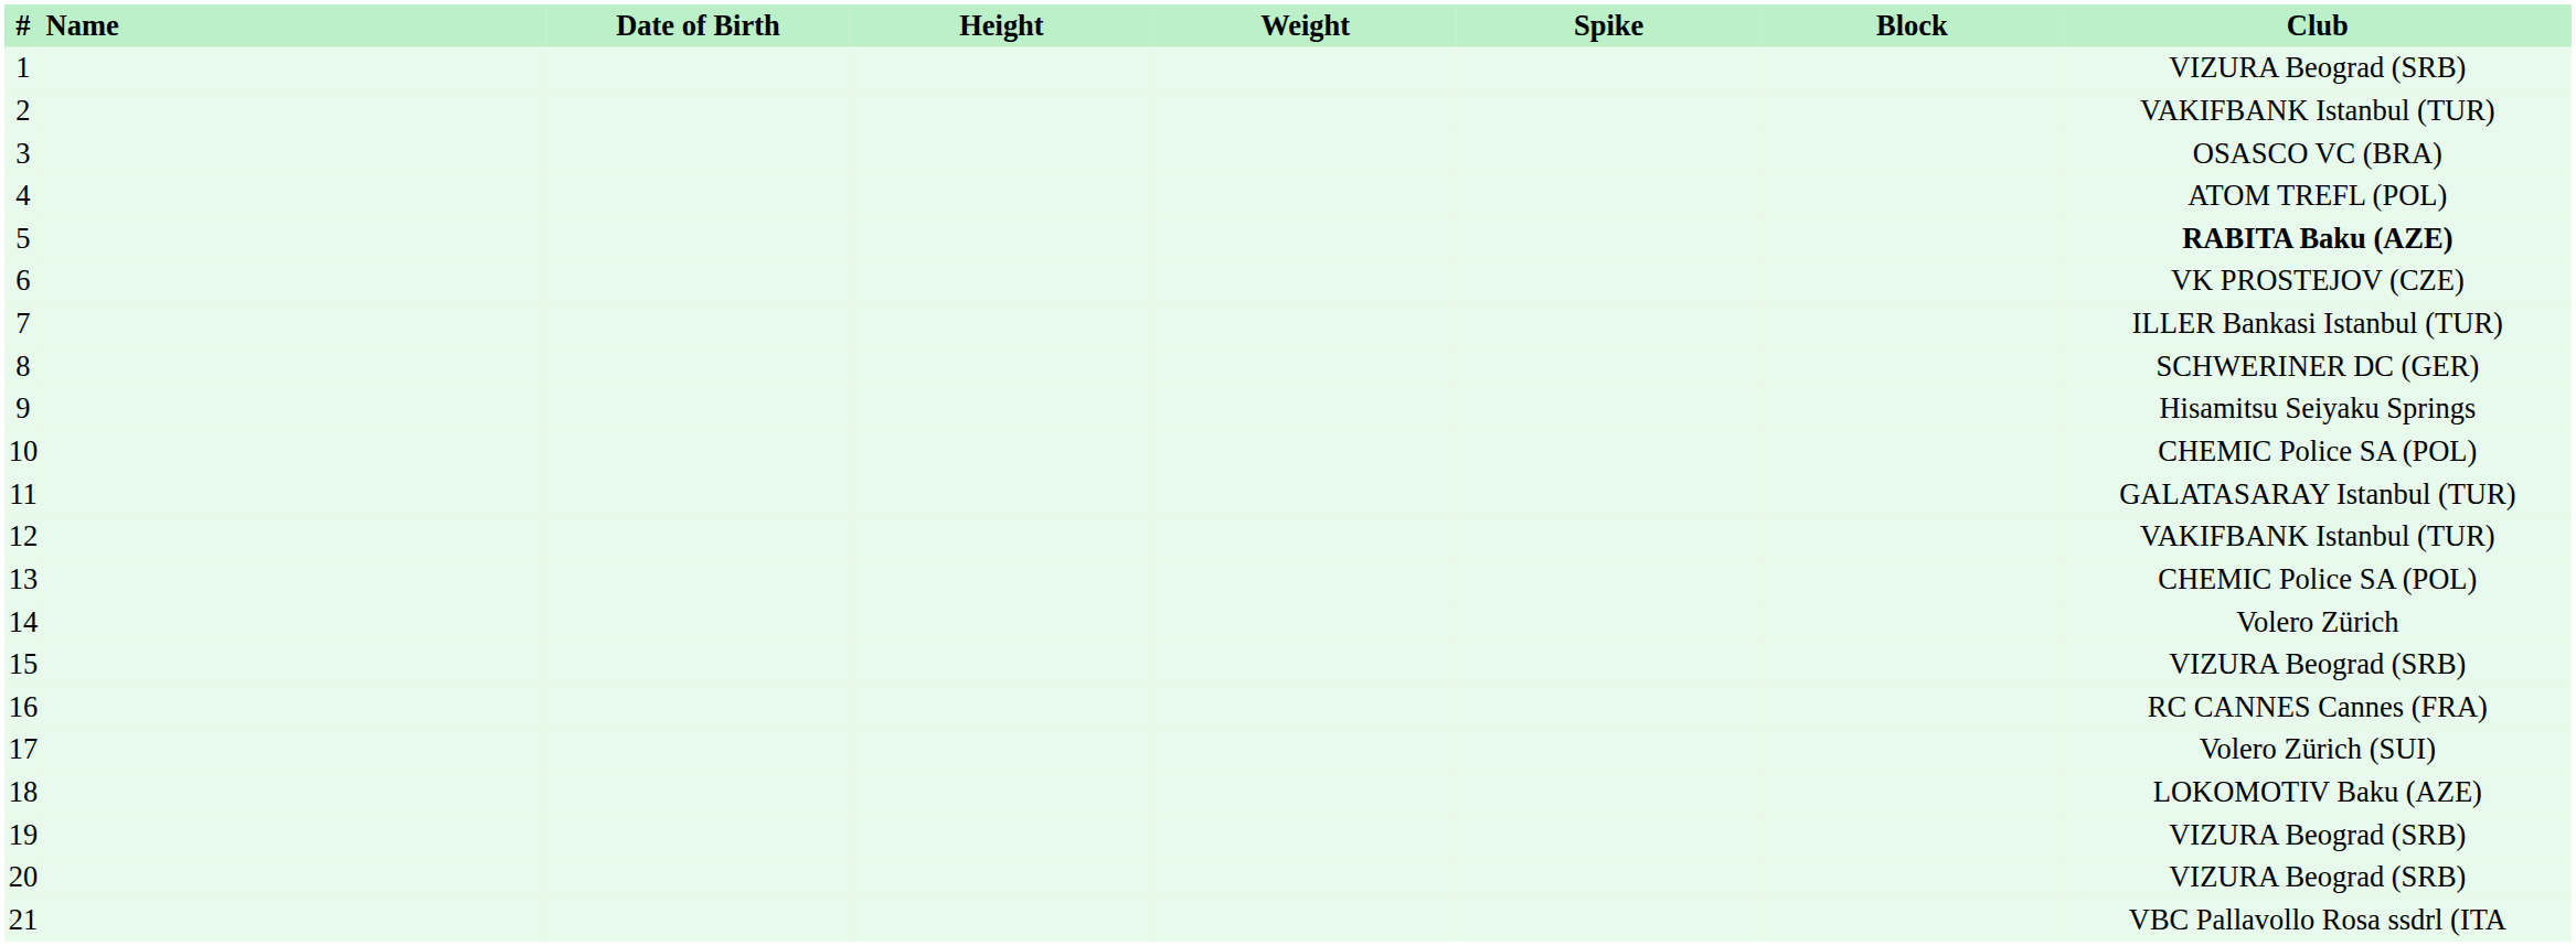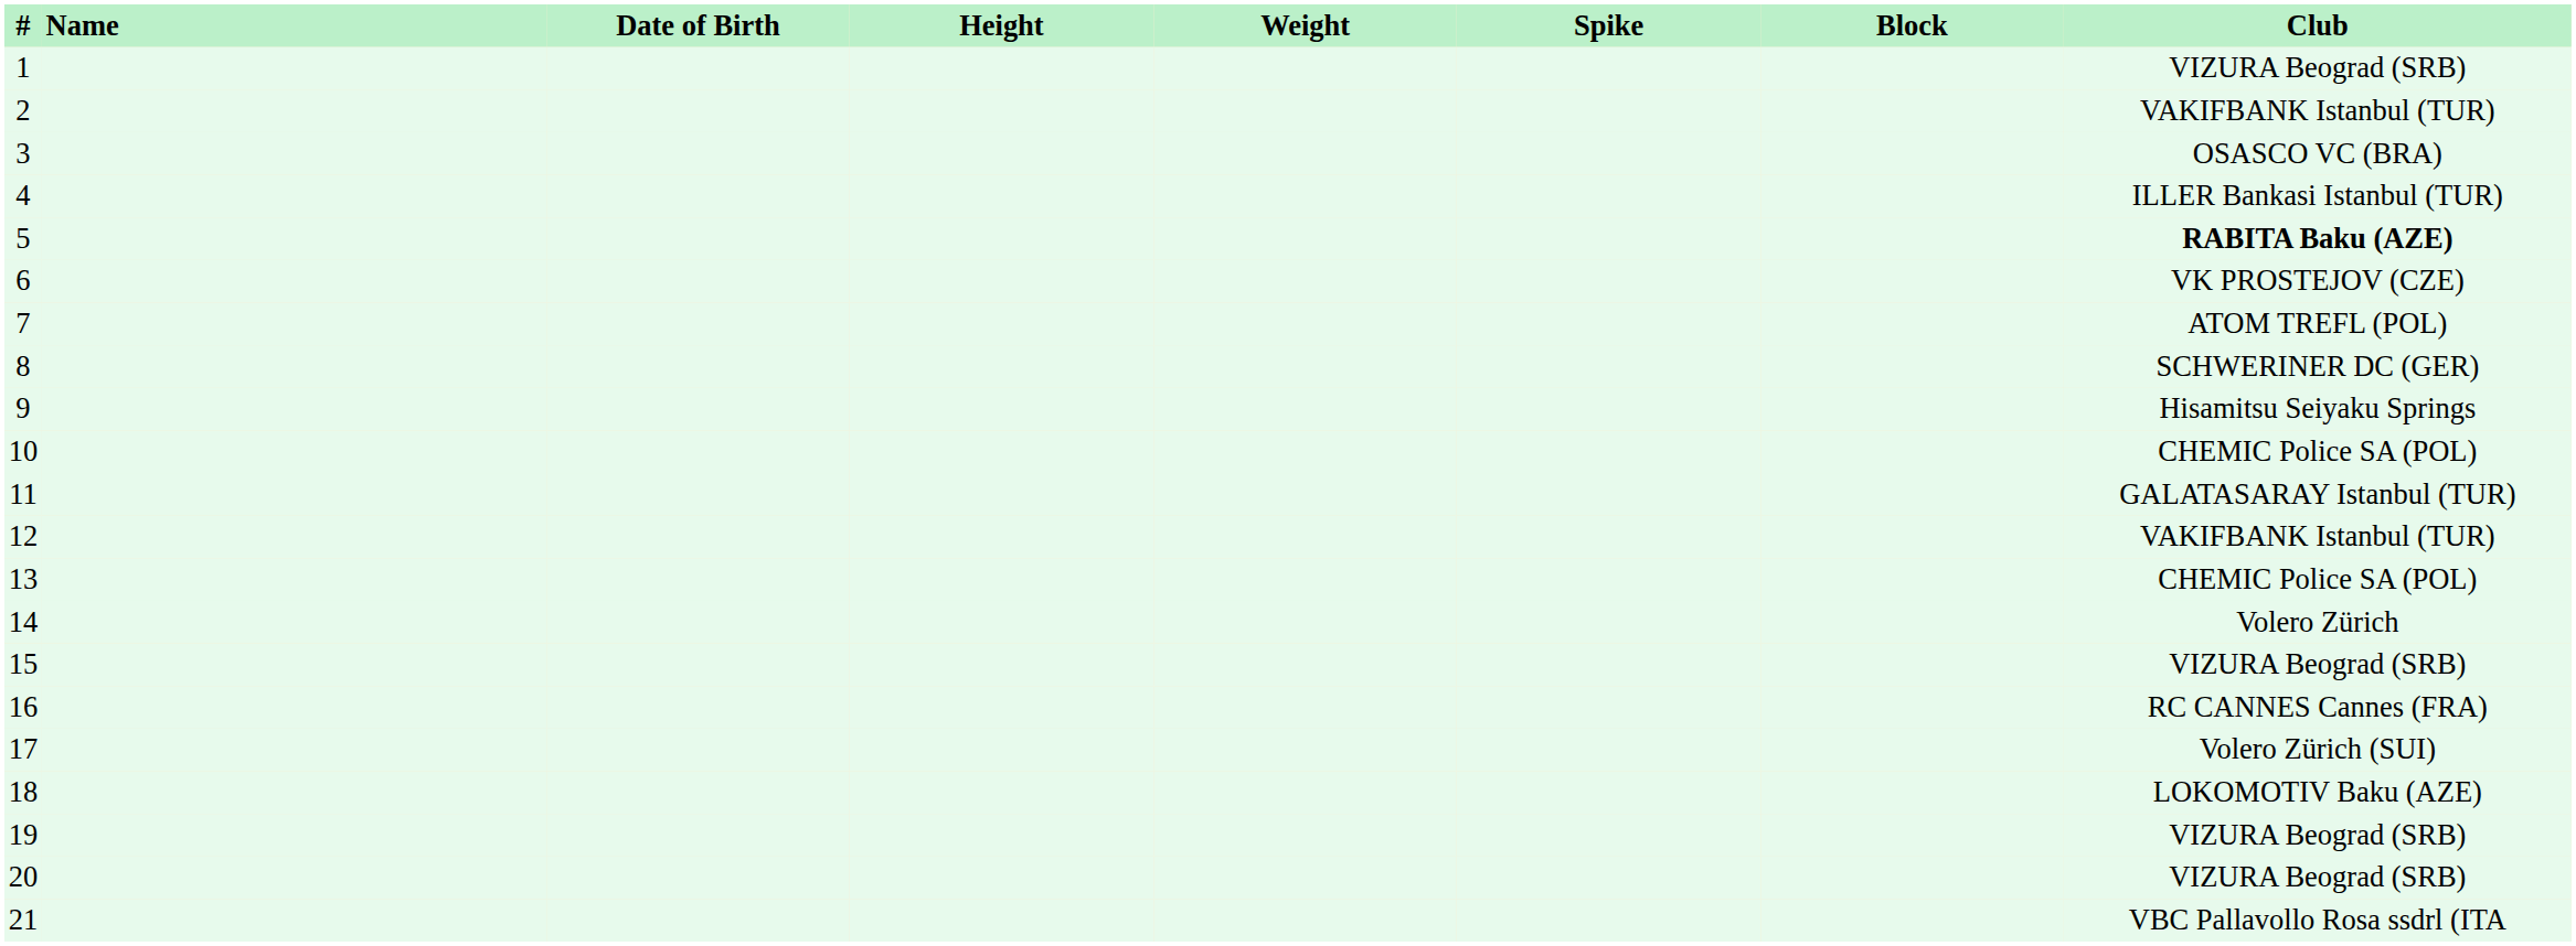 <table border=0 cellpadding=2 cellspacing=0  |- bgcolor=#FFECCE style="text-align:center; font-size:90%; width:100%">
 <tr bgcolor=#BBF0C9>
 <th>#</th>
 <th align=left width=20%>Name</th>
 <th width=12%>Date of Birth</th>
 <th width=12%>Height</th>
 <th width=12%>Weight</th>
 <th width=12%>Spike</th>
 <th width=12%>Block</th>
 <th width=20%>Club</th>
 </tr>
 <tr bgcolor=#E7FAEC>
 <td>1</td>
 <td align=left></td>
 <td align=right></td>
 <td></td>
 <td></td>
 <td></td>
 <td></td>
 <td>VIZURA Beograd (SRB)</td>
 </tr>
 <tr bgcolor=#E7FAEC>
 <td>2</td>
 <td align=left></td>
 <td align=right></td>
 <td></td>
 <td></td>
 <td></td>
 <td></td>
 <td>VAKIFBANK Istanbul (TUR)</td>
 </tr>
 <tr bgcolor=#E7FAEC>
 <td>3</td>
 <td align=left></td>
 <td align=right></td>
 <td></td>
 <td></td>
 <td></td>
 <td></td>
 <td>OSASCO VC (BRA)</td>
 </tr>
 <tr bgcolor=#E7FAEC>
 <td>4</td>
 <td align=left></td>
 <td align=right></td>
 <td></td>
 <td></td>
 <td></td>
 <td></td>
-<td>ATOM TREFL (POL)</td>
+<td>ILLER Bankasi Istanbul (TUR)</td>
 </tr>
 <tr bgcolor=#E7FAEC>
 <td>5</td>
 <td align=left></td>
 <td align=right></td>
 <td></td>
 <td></td>
 <td></td>
 <td></td>
 <td><strong>RABITA Baku (AZE)</strong></td>
 </tr>
 <tr bgcolor=#E7FAEC>
 <td>6</td>
 <td align=left></td>
 <td align=right></td>
 <td></td>
 <td></td>
 <td></td>
 <td></td>
 <td>VK PROSTEJOV (CZE)</td>
 </tr>
 <tr bgcolor=#E7FAEC>
 <td>7</td>
 <td align=left></td>
 <td align=right></td>
 <td></td>
 <td></td>
 <td></td>
 <td></td>
-<td>ILLER Bankasi Istanbul (TUR)</td>
+<td>ATOM TREFL (POL)</td>
 </tr>
 <tr bgcolor=#E7FAEC>
 <td>8</td>
 <td align=left></td>
 <td align=right></td>
 <td></td>
 <td></td>
 <td></td>
 <td></td>
 <td>SCHWERINER DC (GER)</td>
 </tr>
 <tr bgcolor=#E7FAEC>
 <td>9</td>
 <td align=left></td>
 <td align=right></td>
 <td></td>
 <td></td>
 <td></td>
 <td></td>
 <td>Hisamitsu Seiyaku Springs</td>
 </tr>
 <tr bgcolor=#E7FAEC>
 <td>10</td>
 <td align=left> </td>
 <td align=right></td>
 <td></td>
 <td></td>
 <td></td>
 <td></td>
 <td>CHEMIC Police SA (POL)</td>
 </tr>
 <tr bgcolor=#E7FAEC>
 <td>11</td>
 <td align=left></td>
 <td align=right></td>
 <td></td>
 <td></td>
 <td></td>
 <td></td>
 <td>GALATASARAY Istanbul (TUR)</td>
 </tr>
 <tr bgcolor=#E7FAEC>
 <td>12</td>
 <td align=left></td>
 <td align=right></td>
 <td></td>
 <td></td>
 <td></td>
 <td></td>
 <td>VAKIFBANK Istanbul (TUR)</td>
 </tr>
 <tr bgcolor=#E7FAEC>
 <td>13</td>
 <td align=left></td>
 <td align=right></td>
 <td></td>
 <td></td>
 <td></td>
 <td></td>
 <td>CHEMIC Police SA (POL)</td>
 </tr>
 <tr bgcolor=#E7FAEC>
 <td>14</td>
 <td align=left></td>
 <td align=right></td>
 <td></td>
 <td></td>
 <td></td>
 <td></td>
 <td>Volero Zürich</td>
 </tr>
 <tr bgcolor=#E7FAEC>
 <td>15</td>
 <td align=left></td>
 <td align=right></td>
 <td></td>
 <td></td>
 <td></td>
 <td></td>
 <td>VIZURA Beograd (SRB)</td>
 </tr>
 <tr bgcolor=#E7FAEC>
 <td>16</td>
 <td align=left></td>
 <td align=right></td>
 <td></td>
 <td></td>
 <td></td>
 <td></td>
 <td>RC CANNES Cannes (FRA)</td>
 </tr>
 <tr bgcolor=#E7FAEC>
 <td>17</td>
 <td align=left></td>
 <td align=right></td>
 <td></td>
 <td></td>
 <td></td>
 <td></td>
 <td>Volero Zürich (SUI)</td>
 </tr>
 <tr bgcolor=#E7FAEC>
 <td>18</td>
 <td align=left></td>
 <td align=right></td>
 <td></td>
 <td></td>
 <td></td>
 <td></td>
 <td>LOKOMOTIV Baku (AZE)</td>
 </tr>
 <tr bgcolor=#E7FAEC>
 <td>19</td>
 <td align=left></td>
 <td align=right></td>
 <td></td>
 <td></td>
 <td></td>
 <td></td>
 <td>VIZURA Beograd (SRB)</td>
 </tr>
 <tr bgcolor=#E7FAEC>
 <td>20</td>
 <td align=left></td>
 <td align=right></td>
 <td></td>
 <td></td>
 <td></td>
 <td></td>
 <td>VIZURA Beograd (SRB)</td>
 </tr>
 <tr bgcolor=#E7FAEC>
 <td>21</td>
 <td align=left></td>
 <td align=right></td>
 <td></td>
 <td></td>
 <td></td>
 <td></td>
 <td>VBC Pallavollo Rosa ssdrl (ITA</td>
 </tr>
 </table>
